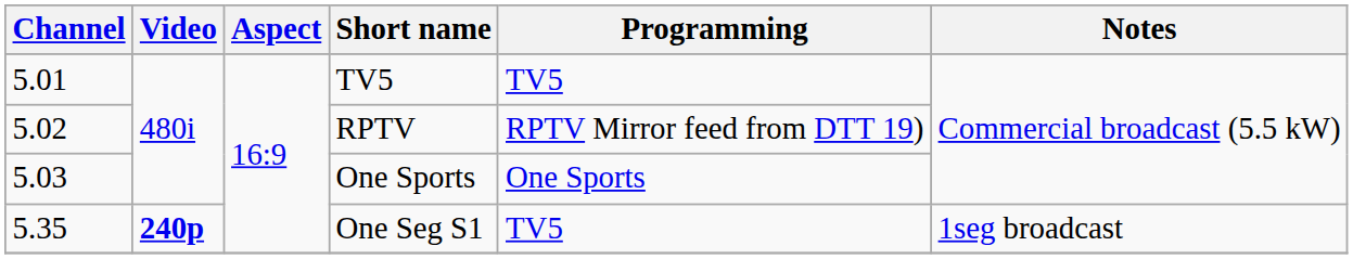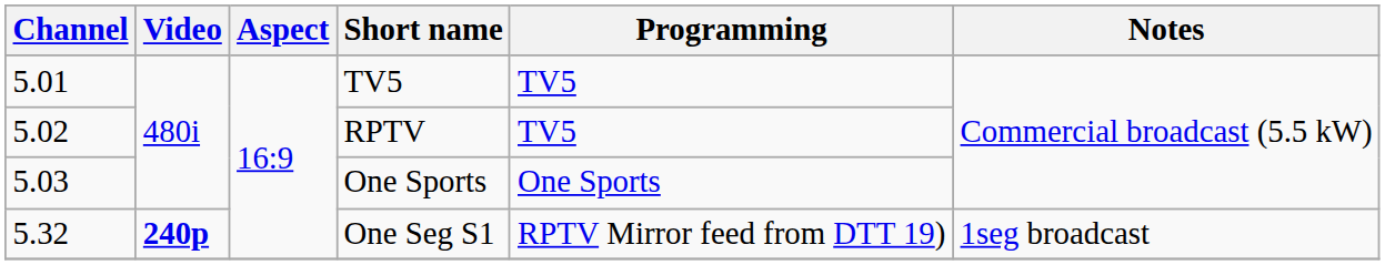 <table class="wikitable">
 <tr>
 <th><a href='#'>Channel</a></th>
 <th><a href='#'>Video</a></th>
 <th><a href='#'>Aspect</a></th>
 <th>Short name</th>
 <th>Programming</th>
 <th>Notes</th>
 </tr>
 <tr>
 <td>5.01</td>
 <td rowspan="3"><a href='#'>480i</a></td>
 <td rowspan="4"><a href='#'>16:9</a></td>
 <td>TV5</td>
 <td><a href='#'>TV5</a> </td>
 <td rowspan="3"><a href='#'>Commercial broadcast</a> (5.5 kW)</td>
 </tr>
 <tr>
 <td>5.02</td>
 <td>RPTV</td>
-<td><a href='#'>RPTV</a> Mirror feed from <a href='#'>DTT 19</a>)</td>
+<td><a href='#'>TV5</a></td>
 </tr>
 <tr>
 <td>5.03</td>
 <td>One Sports</td>
 <td><a href='#'>One Sports</a></td>
 </tr>
 <tr>
-<td>5.35</td>
+<td>5.32</td>
 <td><strong><a href='#'>240p</a></strong></td>
 <td>One Seg S1</td>
-<td><a href='#'>TV5</a></td>
+<td><a href='#'>RPTV</a> Mirror feed from <a href='#'>DTT 19</a>)</td>
 <td><a href='#'>1seg</a> broadcast</td>
 </tr>
 <tr>
 </tr>
 </table>
